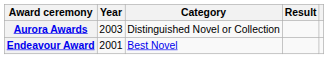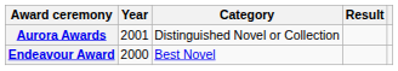 <table class="wikitable plainrowheaders">
 <tr>
 <th scope="col">Award ceremony</th>
 <th scope="col">Year</th>
 <th scope="col">Category</th>
 <th scope="col">Result</th>
 <th scope="col"></th>
 </tr>
 <tr>
 <th scope="row"><a href='#'>Aurora Awards</a></th>
-<td align="center">2003</td>
+<td align="center">2001</td>
 <td>Distinguished Novel or Collection</td>
 <td></td>
 <td align="center"></td>
 </tr>
 <tr>
 <th scope="row"><a href='#'>Endeavour Award</a></th>
-<td align="center">2001</td>
+<td align="center">2000</td>
 <td><a href='#'>Best Novel</a></td>
 <td></td>
 <td align="center"></td>
 </tr>
 </table>
